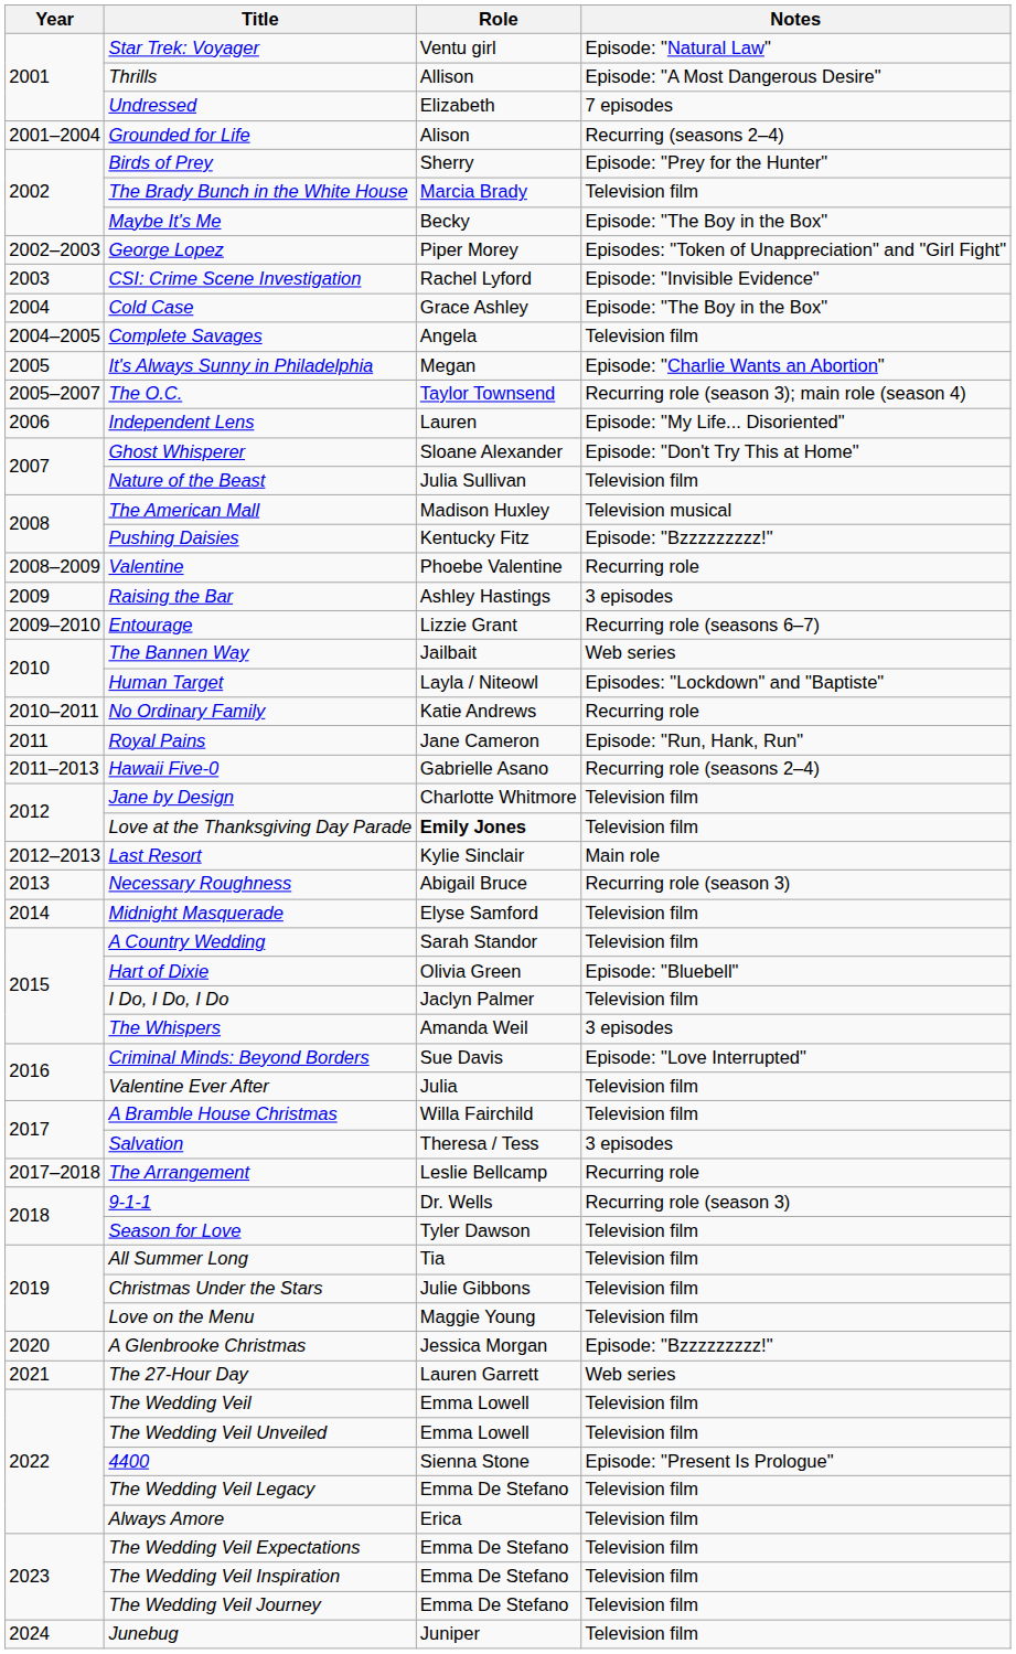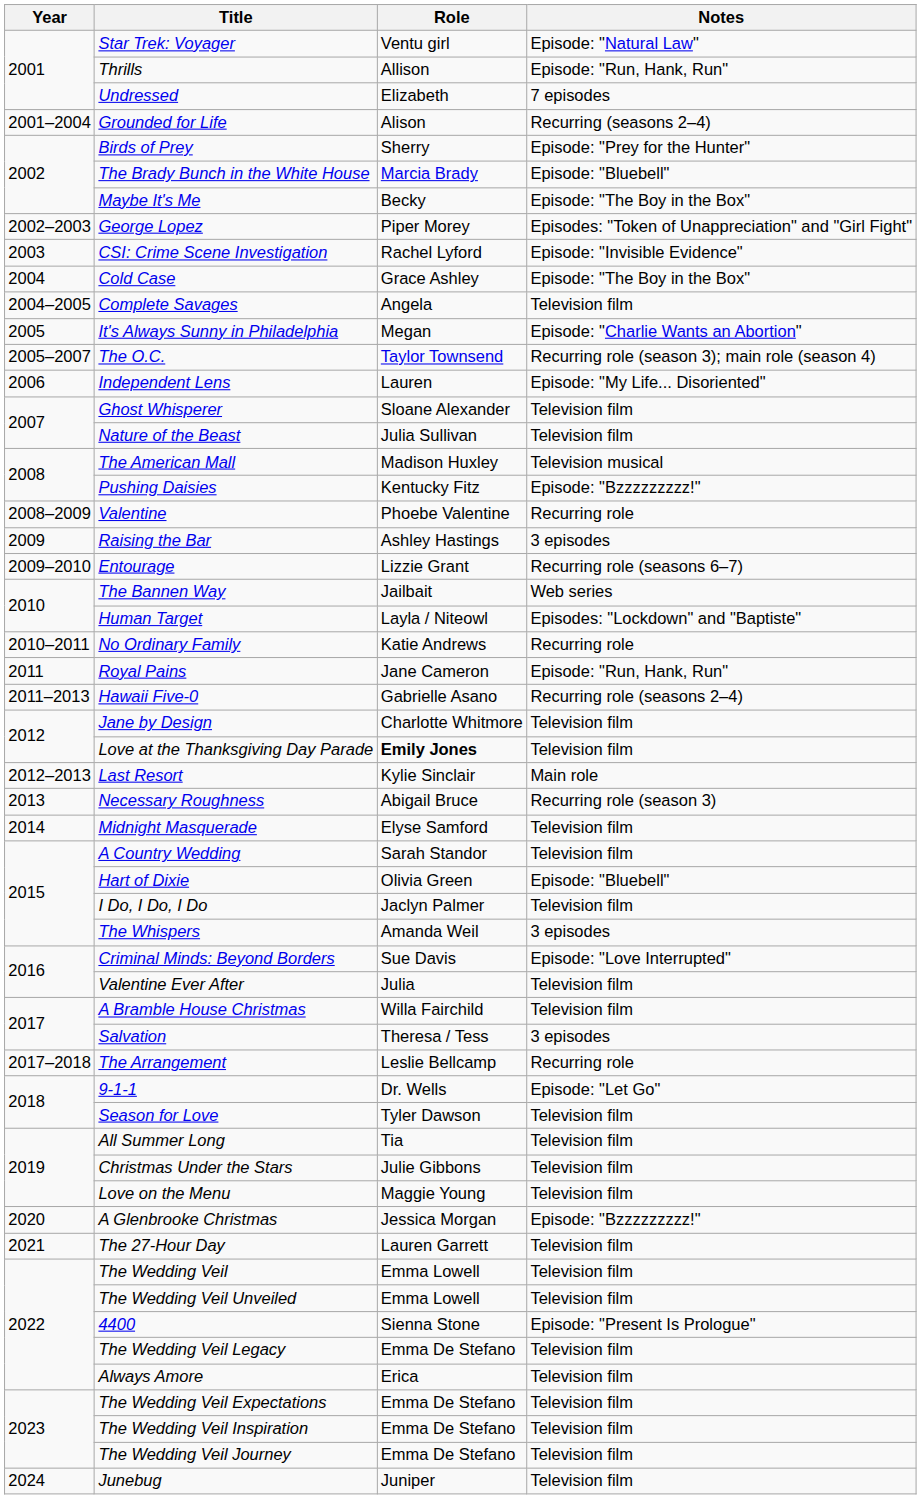 <table class="wikitable sortable">
 <tr>
 <th>Year</th>
 <th>Title</th>
 <th class="unsortable">Role</th>
 <th class="unsortable">Notes</th>
 </tr>
 <tr>
 <td rowspan=3>2001</td>
 <td><em><a href='#'>Star Trek: Voyager</a></em></td>
 <td>Ventu girl</td>
 <td>Episode: "<a href='#'>Natural Law</a>"</td>
 </tr>
 <tr>
 <td><em>Thrills</em></td>
 <td>Allison</td>
-<td>Episode: "A Most Dangerous Desire"</td>
+<td>Episode: "Run, Hank, Run"</td>
 </tr>
 <tr>
 <td><em><a href='#'>Undressed</a></em></td>
 <td>Elizabeth</td>
 <td>7 episodes</td>
 </tr>
 <tr>
 <td>2001–2004</td>
 <td><em><a href='#'>Grounded for Life</a></em></td>
 <td>Alison</td>
 <td>Recurring (seasons 2–4)</td>
 </tr>
 <tr>
 <td rowspan=3>2002</td>
 <td><em><a href='#'>Birds of Prey</a></em></td>
 <td>Sherry</td>
 <td>Episode: "Prey for the Hunter"</td>
 </tr>
 <tr>
 <td data-sort-value="Brady Bunch in the White House, The"><em><a href='#'>The Brady Bunch in the White House</a></em></td>
 <td><a href='#'>Marcia Brady</a></td>
-<td>Television film</td>
+<td>Episode: "Bluebell"</td>
 </tr>
 <tr>
 <td><em><a href='#'>Maybe It's Me</a></em></td>
 <td>Becky</td>
 <td>Episode: "The Boy in the Box"</td>
 </tr>
 <tr>
 <td>2002–2003</td>
 <td><em><a href='#'>George Lopez</a></em></td>
 <td>Piper Morey</td>
 <td>Episodes: "Token of Unappreciation" and "Girl Fight"</td>
 </tr>
 <tr>
 <td>2003</td>
 <td><em><a href='#'>CSI: Crime Scene Investigation</a></em></td>
 <td>Rachel Lyford</td>
 <td>Episode: "Invisible Evidence"</td>
 </tr>
 <tr>
 <td>2004</td>
 <td><em><a href='#'>Cold Case</a></em></td>
 <td>Grace Ashley</td>
 <td>Episode: "The Boy in the Box"</td>
 </tr>
 <tr>
 <td>2004–2005</td>
 <td><em><a href='#'>Complete Savages</a></em></td>
 <td>Angela</td>
 <td>Television film</td>
 </tr>
 <tr>
 <td>2005</td>
 <td><em><a href='#'>It's Always Sunny in Philadelphia</a></em></td>
 <td>Megan</td>
 <td>Episode: "<a href='#'>Charlie Wants an Abortion</a>"</td>
 </tr>
 <tr>
 <td>2005–2007</td>
 <td data-sort-value="O.C., The"><em><a href='#'>The O.C.</a></em></td>
 <td><a href='#'>Taylor Townsend</a></td>
 <td>Recurring role (season 3); main role (season 4)</td>
 </tr>
 <tr>
 <td>2006</td>
 <td><em><a href='#'>Independent Lens</a></em></td>
 <td>Lauren</td>
 <td>Episode: "My Life... Disoriented"</td>
 </tr>
 <tr>
 <td rowspan=2>2007</td>
 <td><em><a href='#'>Ghost Whisperer</a></em></td>
 <td>Sloane Alexander</td>
-<td>Episode: "Don't Try This at Home"</td>
+<td>Television film</td>
 </tr>
 <tr>
 <td><em><a href='#'>Nature of the Beast</a></em></td>
 <td>Julia Sullivan</td>
 <td>Television film</td>
 </tr>
 <tr>
 <td rowspan=2>2008</td>
 <td data-sort-value="American Mall, The"><em><a href='#'>The American Mall</a></em></td>
 <td>Madison Huxley</td>
 <td>Television musical</td>
 </tr>
 <tr>
 <td><em><a href='#'>Pushing Daisies</a></em></td>
 <td>Kentucky Fitz</td>
 <td>Episode: "Bzzzzzzzzz!"</td>
 </tr>
 <tr>
 <td>2008–2009</td>
 <td><em><a href='#'>Valentine</a></em></td>
 <td>Phoebe Valentine</td>
 <td>Recurring role</td>
 </tr>
 <tr>
 <td>2009</td>
 <td><em><a href='#'>Raising the Bar</a></em></td>
 <td>Ashley Hastings</td>
 <td>3 episodes</td>
 </tr>
 <tr>
 <td>2009–2010</td>
 <td><em><a href='#'>Entourage</a></em></td>
 <td>Lizzie Grant</td>
 <td>Recurring role (seasons 6–7)</td>
 </tr>
 <tr>
 <td rowspan=2>2010</td>
 <td data-sort-value="Bannen Way, The"><em><a href='#'>The Bannen Way</a></em></td>
 <td>Jailbait</td>
 <td>Web series</td>
 </tr>
 <tr>
 <td><em><a href='#'>Human Target</a></em></td>
 <td>Layla / Niteowl</td>
 <td>Episodes: "Lockdown" and "Baptiste"</td>
 </tr>
 <tr>
 <td>2010–2011</td>
 <td><em><a href='#'>No Ordinary Family</a></em></td>
 <td>Katie Andrews</td>
 <td>Recurring role</td>
 </tr>
 <tr>
 <td>2011</td>
 <td><em><a href='#'>Royal Pains</a></em></td>
 <td>Jane Cameron</td>
 <td>Episode: "Run, Hank, Run"</td>
 </tr>
 <tr>
 <td>2011–2013</td>
 <td><em><a href='#'>Hawaii Five-0</a></em></td>
 <td>Gabrielle Asano</td>
 <td>Recurring role (seasons 2–4)</td>
 </tr>
 <tr>
 <td rowspan=2>2012</td>
 <td><em><a href='#'>Jane by Design</a></em></td>
 <td>Charlotte Whitmore</td>
 <td>Television film</td>
 </tr>
 <tr>
 <td><em>Love at the Thanksgiving Day Parade</em></td>
 <td><strong>Emily Jones</strong></td>
 <td>Television film</td>
 </tr>
 <tr>
 <td>2012–2013</td>
 <td><em><a href='#'>Last Resort</a></em></td>
 <td>Kylie Sinclair</td>
 <td>Main role</td>
 </tr>
 <tr>
 <td>2013</td>
 <td><em><a href='#'>Necessary Roughness</a></em></td>
 <td>Abigail Bruce</td>
 <td>Recurring role (season 3)</td>
 </tr>
 <tr>
 <td>2014</td>
 <td><em><a href='#'>Midnight Masquerade</a></em></td>
 <td>Elyse Samford</td>
 <td>Television film</td>
 </tr>
 <tr>
 <td rowspan=4>2015</td>
 <td data-sort-value="Country Wedding, A"><em><a href='#'>A Country Wedding</a></em></td>
 <td>Sarah Standor</td>
 <td>Television film</td>
 </tr>
 <tr>
 <td><em><a href='#'>Hart of Dixie</a></em></td>
 <td>Olivia Green</td>
 <td>Episode: "Bluebell"</td>
 </tr>
 <tr>
 <td><em>I Do, I Do, I Do</em></td>
 <td>Jaclyn Palmer</td>
 <td>Television film</td>
 </tr>
 <tr>
 <td data-sort-value="Whispers, The"><em><a href='#'>The Whispers</a></em></td>
 <td>Amanda Weil</td>
 <td>3 episodes</td>
 </tr>
 <tr>
 <td rowspan=2>2016</td>
 <td><em><a href='#'>Criminal Minds: Beyond Borders</a></em></td>
 <td>Sue Davis</td>
 <td>Episode: "Love Interrupted"</td>
 </tr>
 <tr>
 <td><em>Valentine Ever After</em></td>
 <td>Julia</td>
 <td>Television film</td>
 </tr>
 <tr>
 <td rowspan=2>2017</td>
 <td data-sort-value="Bramble House Christmas, A"><em><a href='#'>A Bramble House Christmas</a></em></td>
 <td>Willa Fairchild</td>
 <td>Television film</td>
 </tr>
 <tr>
 <td><em><a href='#'>Salvation</a></em></td>
 <td>Theresa / Tess</td>
 <td>3 episodes</td>
 </tr>
 <tr>
 <td>2017–2018</td>
 <td data-sort-value="Arrangement, The"><em><a href='#'>The Arrangement</a></em></td>
 <td>Leslie Bellcamp</td>
 <td>Recurring role</td>
 </tr>
 <tr>
 <td rowspan=2>2018</td>
 <td data-sort-value="Nine-One-One"><em><a href='#'>9-1-1</a></em></td>
 <td>Dr. Wells</td>
-<td>Recurring role (season 3)</td>
+<td>Episode: "Let Go"</td>
 </tr>
 <tr>
 <td><em><a href='#'>Season for Love</a></em></td>
 <td>Tyler Dawson</td>
 <td>Television film</td>
 </tr>
 <tr>
 <td rowspan=3>2019</td>
 <td><em>All Summer Long</em></td>
 <td>Tia</td>
 <td>Television film</td>
 </tr>
 <tr>
 <td><em>Christmas Under the Stars</em></td>
 <td>Julie Gibbons</td>
 <td>Television film</td>
 </tr>
 <tr>
 <td><em>Love on the Menu</em></td>
 <td>Maggie Young</td>
 <td>Television film</td>
 </tr>
 <tr>
 <td>2020</td>
 <td data-sort-value="Glenbrooke Christmas, A"><em>A Glenbrooke Christmas</em></td>
 <td>Jessica Morgan</td>
 <td>Episode: "Bzzzzzzzzz!"</td>
 </tr>
 <tr>
 <td>2021</td>
 <td data-sort-value="Twenty-seven-hour Day, The"><em>The 27-Hour Day</em></td>
 <td>Lauren Garrett</td>
-<td>Web series</td>
+<td>Television film</td>
 </tr>
 <tr>
 <td rowspan=5>2022</td>
 <td data-sort-value="Wedding Veil, The"><em>The Wedding Veil</em></td>
 <td>Emma Lowell</td>
 <td>Television film</td>
 </tr>
 <tr>
 <td data-sort-value="Wedding Veil Unveiled, The"><em>The Wedding Veil Unveiled</em></td>
 <td>Emma Lowell</td>
 <td>Television film</td>
 </tr>
 <tr>
 <td data-sort-value="Forty-four hundred"><em><a href='#'>4400</a></em></td>
 <td>Sienna Stone</td>
 <td>Episode: "Present Is Prologue"</td>
 </tr>
 <tr>
 <td data-sort-value="Wedding Veil Legacy, The"><em>The Wedding Veil Legacy</em></td>
 <td>Emma De Stefano</td>
 <td>Television film</td>
 </tr>
 <tr>
 <td><em>Always Amore</em></td>
 <td>Erica</td>
 <td>Television film</td>
 </tr>
 <tr>
 <td rowspan=3>2023</td>
 <td data-sort-value="Wedding Veil Expectations, The"><em>The Wedding Veil Expectations</em></td>
 <td>Emma De Stefano</td>
 <td>Television film</td>
 </tr>
 <tr>
 <td data-sort-value="Wedding Veil Inspiration, The"><em>The Wedding Veil Inspiration</em></td>
 <td>Emma De Stefano</td>
 <td>Television film</td>
 </tr>
 <tr>
 <td data-sort-value="Wedding Veil Journey, The"><em>The Wedding Veil Journey</em></td>
 <td>Emma De Stefano</td>
 <td>Television film</td>
 </tr>
 <tr>
 <td>2024</td>
 <td><em>Junebug</em></td>
 <td>Juniper</td>
 <td>Television film</td>
 </tr>
 </table>
